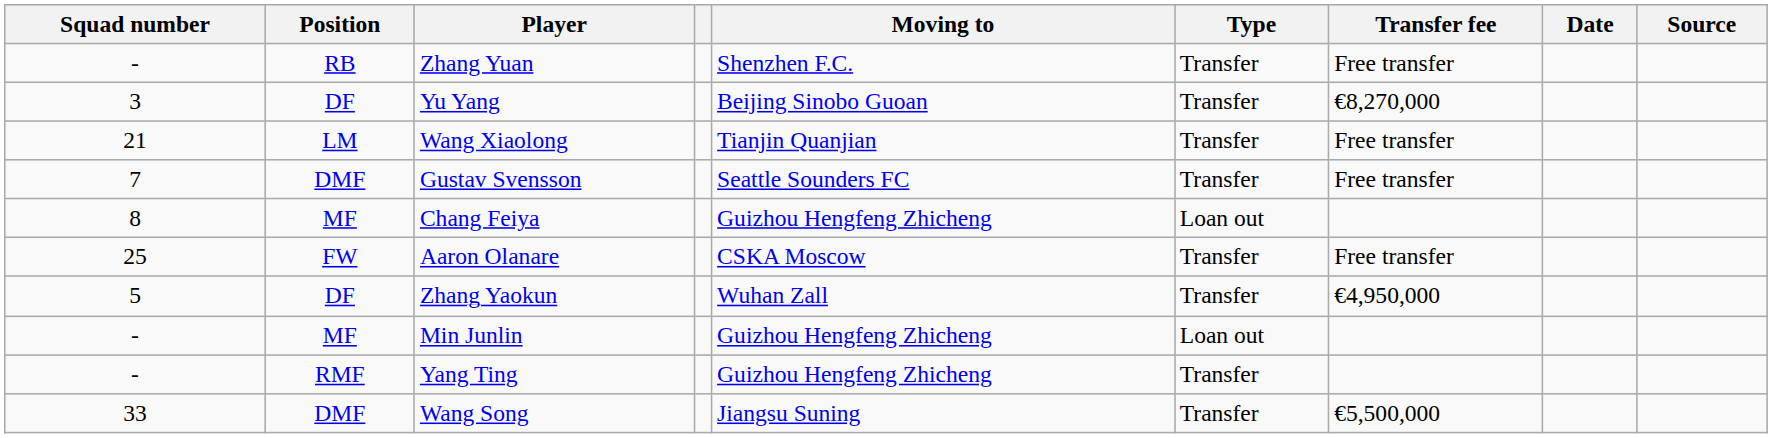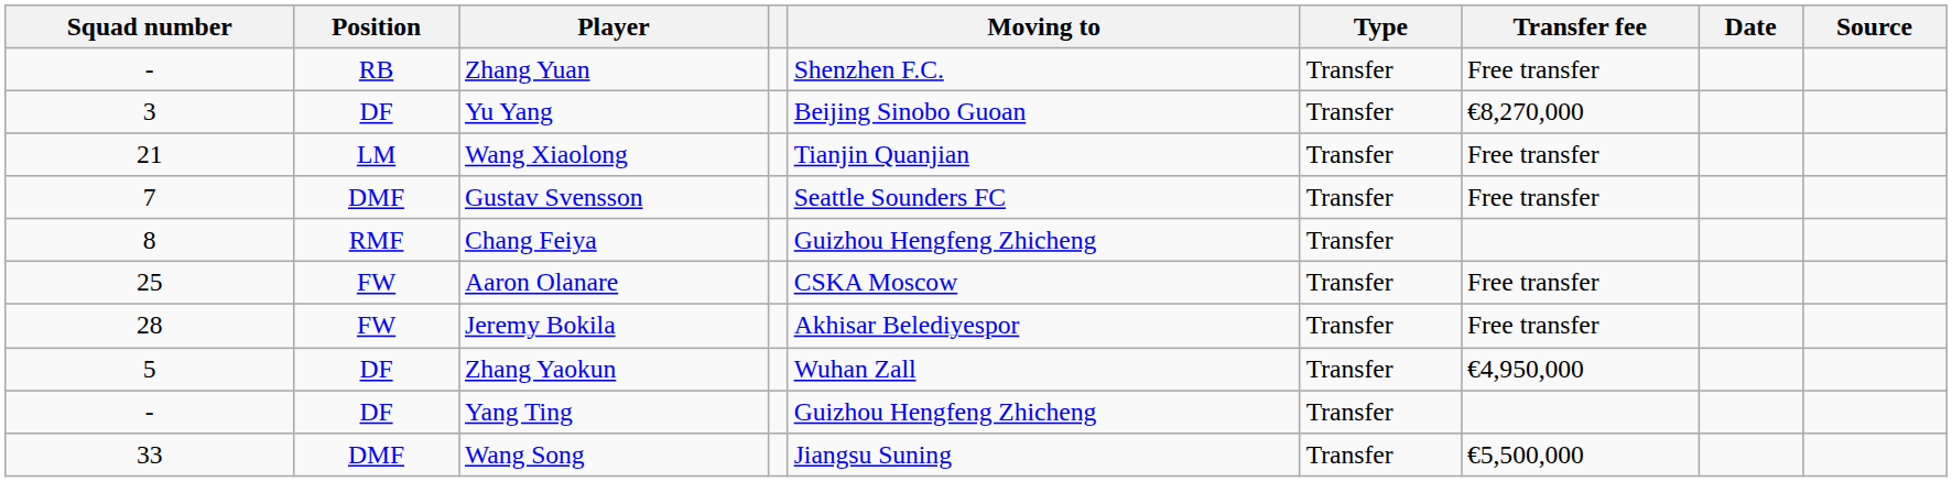 <table class="wikitable sortable" style="width:90%; text-align:left; font-size:95%;">
 <tr>
 <th>Squad number</th>
 <th>Position</th>
 <th>Player</th>
 <th></th>
 <th>Moving to</th>
 <th>Type</th>
 <th>Transfer fee</th>
 <th>Date</th>
 <th>Source</th>
 </tr>
 <tr>
 <td align=center>-</td>
 <td align=center><a href='#'>RB</a></td>
 <td align=left> <a href='#'>Zhang Yuan</a></td>
 <td align=center></td>
 <td align=left> <a href='#'>Shenzhen F.C.</a></td>
 <td>Transfer</td>
 <td>Free transfer</td>
 <td></td>
 <td align=center></td>
 </tr>
 <tr>
 <td align=center>3</td>
 <td align=center><a href='#'>DF</a></td>
 <td align=left> <a href='#'>Yu Yang</a></td>
 <td align=center></td>
 <td align=left> <a href='#'>Beijing Sinobo Guoan</a></td>
 <td>Transfer</td>
 <td>€8,270,000</td>
 <td></td>
 <td align=center></td>
 </tr>
 <tr>
 <td align=center>21</td>
 <td align=center><a href='#'>LM</a></td>
 <td align=left> <a href='#'>Wang Xiaolong</a></td>
 <td align=center></td>
 <td align=left> <a href='#'>Tianjin Quanjian</a></td>
 <td>Transfer</td>
 <td>Free transfer</td>
 <td></td>
 <td align=center></td>
 </tr>
 <tr>
 <td align=center>7</td>
 <td align=center><a href='#'>DMF</a></td>
 <td align=left> <a href='#'>Gustav Svensson</a></td>
 <td align=center></td>
 <td align=left> <a href='#'>Seattle Sounders FC</a></td>
 <td>Transfer</td>
 <td>Free transfer</td>
 <td></td>
 <td align=center></td>
 </tr>
 <tr>
 <td align=center>8</td>
-<td align=center><a href='#'>MF</a></td>
+<td align=center><a href='#'>RMF</a></td>
 <td align=left> <a href='#'>Chang Feiya</a></td>
 <td align=center></td>
 <td align=left> <a href='#'>Guizhou Hengfeng Zhicheng</a></td>
-<td>Loan out</td>
+<td>Transfer</td>
 <td></td>
 <td></td>
 <td align=center></td>
 </tr>
 <tr>
 <td align=center>25</td>
 <td align=center><a href='#'>FW</a></td>
 <td align=left> <a href='#'>Aaron Olanare</a></td>
 <td align=center></td>
 <td align=left> <a href='#'>CSKA Moscow</a></td>
+<td>Transfer</td>
+<td>Free transfer</td>
+<td></td>
+<td align=center></td>
+</tr>
+<tr>
+<td align=center>28</td>
+<td align=center><a href='#'>FW</a></td>
+<td align=left> <a href='#'>Jeremy Bokila</a></td>
+<td align=center></td>
+<td align=left> <a href='#'>Akhisar Belediyespor</a></td>
 <td>Transfer</td>
 <td>Free transfer</td>
 <td></td>
 <td align=center></td>
 </tr>
 <tr>
 <td align=center>5</td>
 <td align=center><a href='#'>DF</a></td>
 <td align=left> <a href='#'>Zhang Yaokun</a></td>
 <td align=center></td>
 <td align=left> <a href='#'>Wuhan Zall</a></td>
 <td>Transfer</td>
 <td>€4,950,000</td>
 <td></td>
 <td align=center></td>
 </tr>
 <tr>
 <td align=center>-</td>
-<td align=center><a href='#'>MF</a></td>
-<td align=left> <a href='#'>Min Junlin</a></td>
-<td align=center></td>
-<td align=left> <a href='#'>Guizhou Hengfeng Zhicheng</a></td>
-<td>Loan out</td>
-<td></td>
-<td></td>
-<td align=center></td>
-</tr>
-<tr>
-<td align=center>-</td>
-<td align=center><a href='#'>RMF</a></td>
+<td align=center><a href='#'>DF</a></td>
 <td align=left> <a href='#'>Yang Ting</a></td>
 <td align=center></td>
 <td align=left> <a href='#'>Guizhou Hengfeng Zhicheng</a></td>
 <td>Transfer</td>
 <td></td>
 <td></td>
 <td align=center></td>
 </tr>
 <tr>
 <td align=center>33</td>
 <td align=center><a href='#'>DMF</a></td>
 <td align=left> <a href='#'>Wang Song</a></td>
 <td align=center></td>
 <td align=left> <a href='#'>Jiangsu Suning</a></td>
 <td>Transfer</td>
 <td>€5,500,000</td>
 <td></td>
 <td align=center></td>
 </tr>
 </table>
